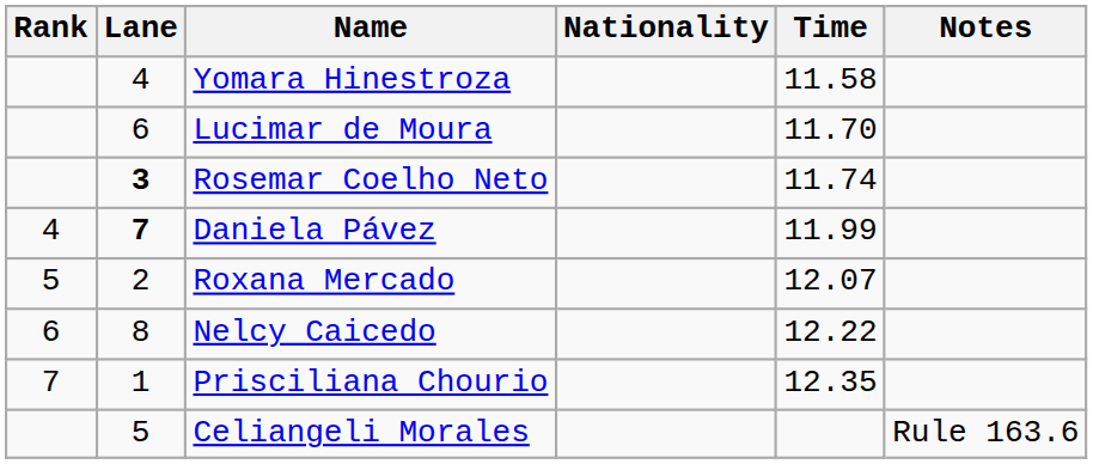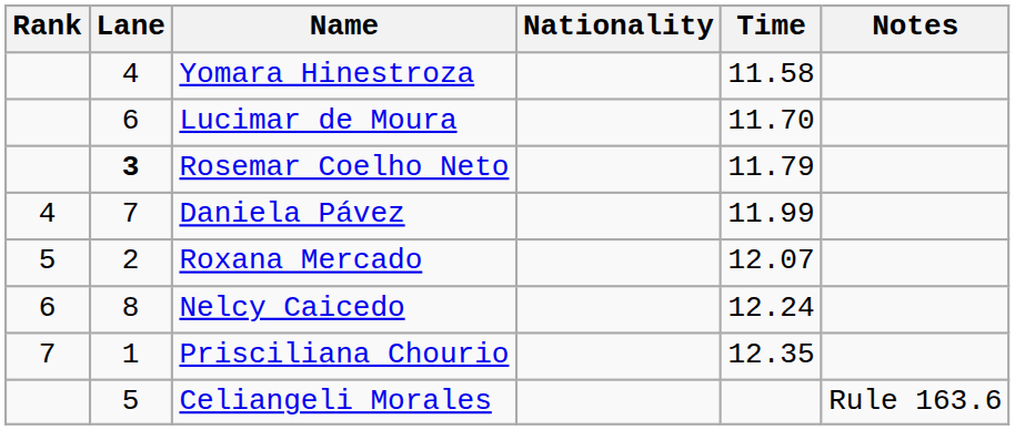 <table class="wikitable sortable" style="text-align:center;font-size:95%">
 <tr>
 <th>Rank</th>
 <th>Lane</th>
 <th>Name</th>
 <th>Nationality</th>
 <th>Time</th>
 <th>Notes</th>
 </tr>
 <tr>
 <td></td>
 <td>4</td>
 <td align=left><a href='#'>Yomara Hinestroza</a></td>
 <td align=left></td>
 <td>11.58</td>
 <td></td>
 </tr>
 <tr>
 <td></td>
 <td>6</td>
 <td align=left><a href='#'>Lucimar de Moura</a></td>
 <td align=left></td>
 <td>11.70</td>
 <td></td>
 </tr>
 <tr>
 <td></td>
 <td><strong>3</strong></td>
 <td align=left><a href='#'>Rosemar Coelho Neto</a></td>
 <td align=left></td>
-<td>11.74</td>
+<td>11.79</td>
 <td></td>
 </tr>
 <tr>
 <td>4</td>
-<td><strong>7</strong></td>
+<td>7</td>
 <td align=left><a href='#'>Daniela Pávez</a></td>
 <td align=left></td>
 <td>11.99</td>
 <td></td>
 </tr>
 <tr>
 <td>5</td>
 <td>2</td>
 <td align=left><a href='#'>Roxana Mercado</a></td>
 <td align=left></td>
 <td>12.07</td>
 <td></td>
 </tr>
 <tr>
 <td>6</td>
 <td>8</td>
 <td align=left><a href='#'>Nelcy Caicedo</a></td>
 <td align=left></td>
-<td>12.22</td>
+<td>12.24</td>
 <td></td>
 </tr>
 <tr>
 <td>7</td>
 <td>1</td>
 <td align=left><a href='#'>Prisciliana Chourio</a></td>
 <td align=left></td>
 <td>12.35</td>
 <td></td>
 </tr>
 <tr>
 <td></td>
 <td>5</td>
 <td align=left><a href='#'>Celiangeli Morales</a></td>
 <td align=left></td>
 <td></td>
 <td>Rule 163.6</td>
 </tr>
 </table>
